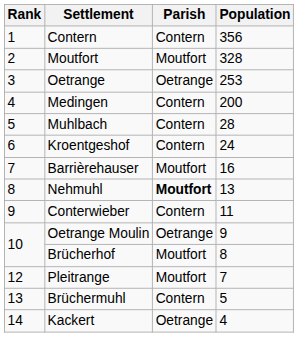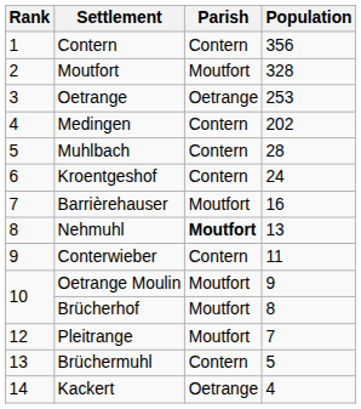 <table class="wikitable mw-collapsible mw-collapsed">
 <tr>
 <th>Rank</th>
 <th>Settlement</th>
 <th>Parish</th>
 <th>Population</th>
 </tr>
 <tr>
 <td>1</td>
 <td>Contern</td>
 <td>Contern</td>
 <td>356</td>
 </tr>
 <tr>
 <td>2</td>
 <td>Moutfort</td>
 <td>Moutfort</td>
 <td>328</td>
 </tr>
 <tr>
 <td>3</td>
 <td>Oetrange</td>
 <td>Oetrange</td>
 <td>253</td>
 </tr>
 <tr>
 <td>4</td>
 <td>Medingen</td>
 <td>Contern</td>
-<td>200</td>
+<td>202</td>
 </tr>
 <tr>
 <td>5</td>
 <td>Muhlbach</td>
 <td>Contern</td>
 <td>28</td>
 </tr>
 <tr>
 <td>6</td>
 <td>Kroentgeshof</td>
 <td>Contern</td>
 <td>24</td>
 </tr>
 <tr>
 <td>7</td>
 <td>Barrièrehauser</td>
 <td>Moutfort</td>
 <td>16</td>
 </tr>
 <tr>
 <td>8</td>
 <td>Nehmuhl</td>
 <td><strong>Moutfort</strong></td>
 <td>13</td>
 </tr>
 <tr>
 <td>9</td>
 <td>Conterwieber</td>
 <td>Contern</td>
 <td>11</td>
 </tr>
 <tr>
 <td rowspan="2">10</td>
 <td>Oetrange Moulin</td>
-<td>Oetrange</td>
+<td>Moutfort</td>
 <td>9</td>
 </tr>
 <tr>
 <td>Brücherhof</td>
 <td>Moutfort</td>
 <td>8</td>
 </tr>
 <tr>
 <td>12</td>
 <td>Pleitrange</td>
 <td>Moutfort</td>
 <td>7</td>
 </tr>
 <tr>
 <td>13</td>
 <td>Brüchermuhl</td>
 <td>Contern</td>
 <td>5</td>
 </tr>
 <tr>
 <td>14</td>
 <td>Kackert</td>
 <td>Oetrange</td>
 <td>4</td>
 </tr>
 </table>
